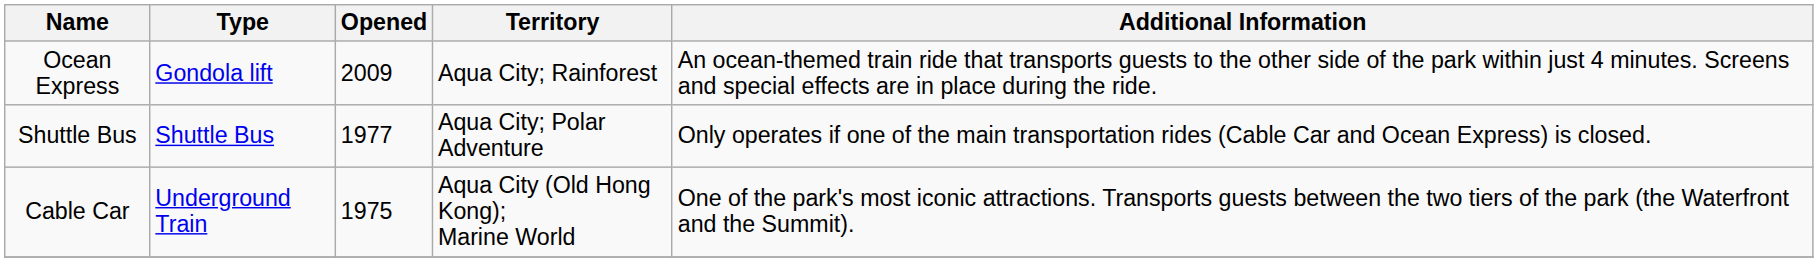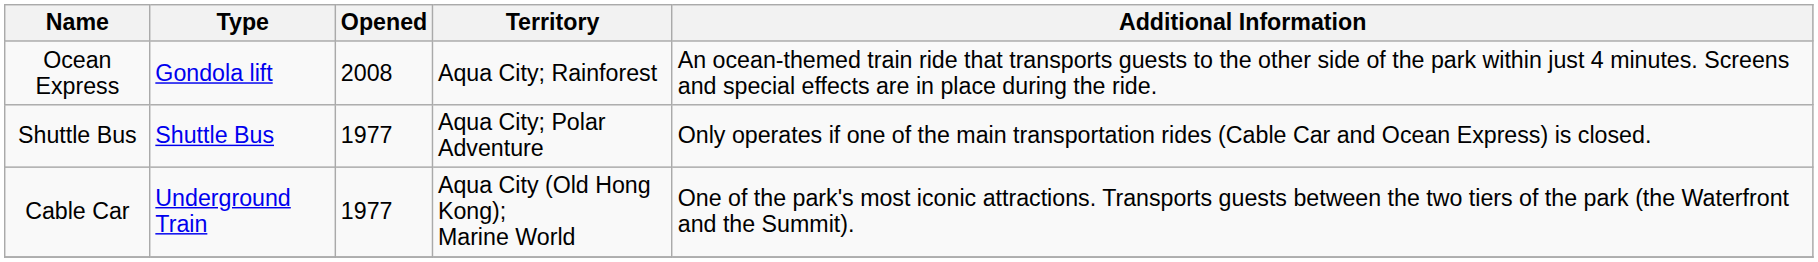 <table class="wikitable sortable mw-collapsible mw-collapsed">
 <tr>
 <th>Name</th>
 <th>Type</th>
 <th>Opened</th>
 <th>Territory</th>
 <th class="unsortable">Additional Information</th>
 </tr>
 <tr>
 <td style="text-align: center;">Ocean Express</td>
 <td><a href='#'>Gondola lift</a></td>
-<td>2009</td>
+<td>2008</td>
 <td>Aqua City; Rainforest</td>
 <td>An ocean-themed train ride that transports guests to the other side of the park within just 4 minutes. Screens and special effects are in place during the ride.</td>
 </tr>
 <tr>
 <td style="text-align: center;">Shuttle Bus</td>
 <td><a href='#'>Shuttle Bus</a></td>
 <td>1977</td>
 <td>Aqua City; Polar Adventure</td>
 <td>Only operates if one of the main transportation rides (Cable Car and Ocean Express) is closed.</td>
 </tr>
 <tr>
 <td style="text-align: center;">Cable Car</td>
 <td><a href='#'>Underground Train</a></td>
-<td>1975</td>
+<td>1977</td>
 <td>Aqua City (Old Hong Kong);<br>Marine World</td>
 <td>One of the park's most iconic attractions. Transports guests between the two tiers of the park (the Waterfront and the Summit).</td>
 </tr>
 <tr>
 </tr>
 </table>
